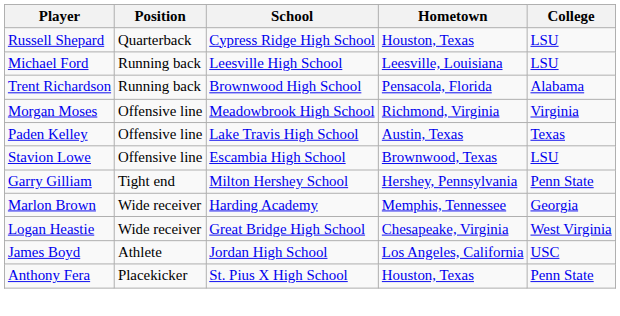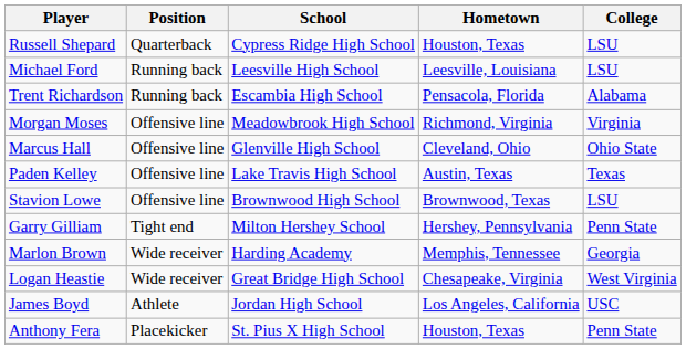 <table class="wikitable">
 <tr>
 <th>Player</th>
 <th>Position</th>
 <th>School</th>
 <th>Hometown</th>
 <th>College</th>
 </tr>
 <tr>
 <td><a href='#'>Russell Shepard</a></td>
 <td>Quarterback</td>
 <td><a href='#'>Cypress Ridge High School</a></td>
 <td><a href='#'>Houston, Texas</a></td>
 <td><a href='#'>LSU</a></td>
 </tr>
 <tr>
 <td><a href='#'>Michael Ford</a></td>
 <td>Running back</td>
 <td><a href='#'>Leesville High School</a></td>
 <td><a href='#'>Leesville, Louisiana</a></td>
 <td><a href='#'>LSU</a></td>
 </tr>
 <tr>
 <td><a href='#'>Trent Richardson</a></td>
 <td>Running back</td>
-<td><a href='#'>Brownwood High School</a></td>
+<td><a href='#'>Escambia High School</a></td>
 <td><a href='#'>Pensacola, Florida</a></td>
 <td><a href='#'>Alabama</a></td>
 </tr>
 <tr>
 <td><a href='#'>Morgan Moses</a></td>
 <td>Offensive line</td>
 <td><a href='#'>Meadowbrook High School</a></td>
 <td><a href='#'>Richmond, Virginia</a></td>
 <td><a href='#'>Virginia</a></td>
 </tr>
 <tr>
+<td><a href='#'>Marcus Hall</a></td>
+<td>Offensive line</td>
+<td><a href='#'>Glenville High School</a></td>
+<td><a href='#'>Cleveland, Ohio</a></td>
+<td><a href='#'>Ohio State</a></td>
+</tr>
+<tr>
 <td><a href='#'>Paden Kelley</a></td>
 <td>Offensive line</td>
 <td><a href='#'>Lake Travis High School</a></td>
 <td><a href='#'>Austin, Texas</a></td>
 <td><a href='#'>Texas</a></td>
 </tr>
 <tr>
 <td><a href='#'>Stavion Lowe</a></td>
 <td>Offensive line</td>
-<td><a href='#'>Escambia High School</a></td>
+<td><a href='#'>Brownwood High School</a></td>
 <td><a href='#'>Brownwood, Texas</a></td>
 <td><a href='#'>LSU</a></td>
 </tr>
 <tr>
 <td><a href='#'>Garry Gilliam</a></td>
 <td>Tight end</td>
 <td><a href='#'>Milton Hershey School</a></td>
 <td><a href='#'>Hershey, Pennsylvania</a></td>
 <td><a href='#'>Penn State</a></td>
 </tr>
 <tr>
 <td><a href='#'>Marlon Brown</a></td>
 <td>Wide receiver</td>
 <td><a href='#'>Harding Academy</a></td>
 <td><a href='#'>Memphis, Tennessee</a></td>
 <td><a href='#'>Georgia</a></td>
 </tr>
 <tr>
 <td><a href='#'>Logan Heastie</a></td>
 <td>Wide receiver</td>
 <td><a href='#'>Great Bridge High School</a></td>
 <td><a href='#'>Chesapeake, Virginia</a></td>
 <td><a href='#'>West Virginia</a></td>
 </tr>
 <tr>
 <td><a href='#'>James Boyd</a></td>
 <td>Athlete</td>
 <td><a href='#'>Jordan High School</a></td>
 <td><a href='#'>Los Angeles, California</a></td>
 <td><a href='#'>USC</a></td>
 </tr>
 <tr>
 <td><a href='#'>Anthony Fera</a></td>
 <td>Placekicker</td>
 <td><a href='#'>St. Pius X High School</a></td>
 <td><a href='#'>Houston, Texas</a></td>
 <td><a href='#'>Penn State</a></td>
 </tr>
 </table>
